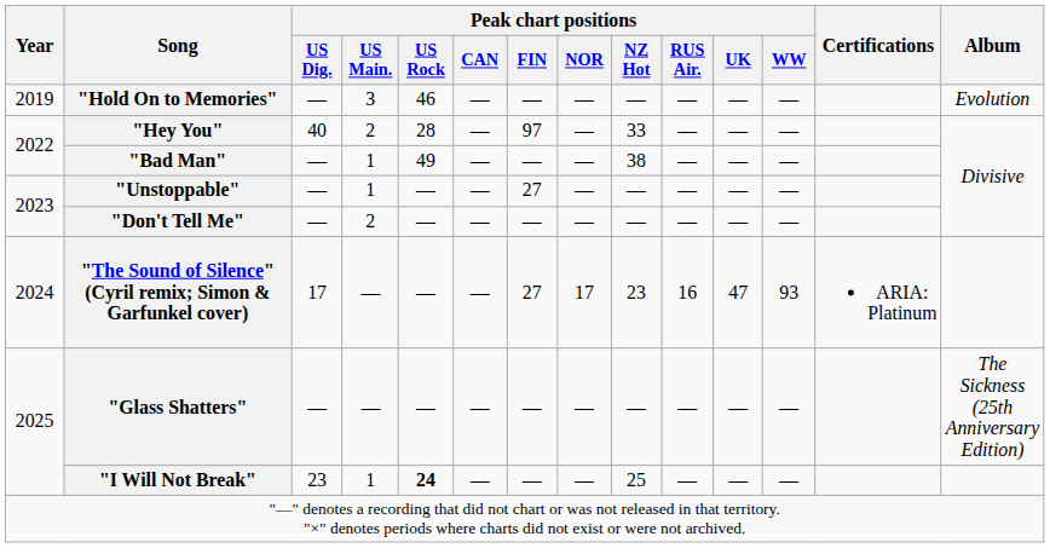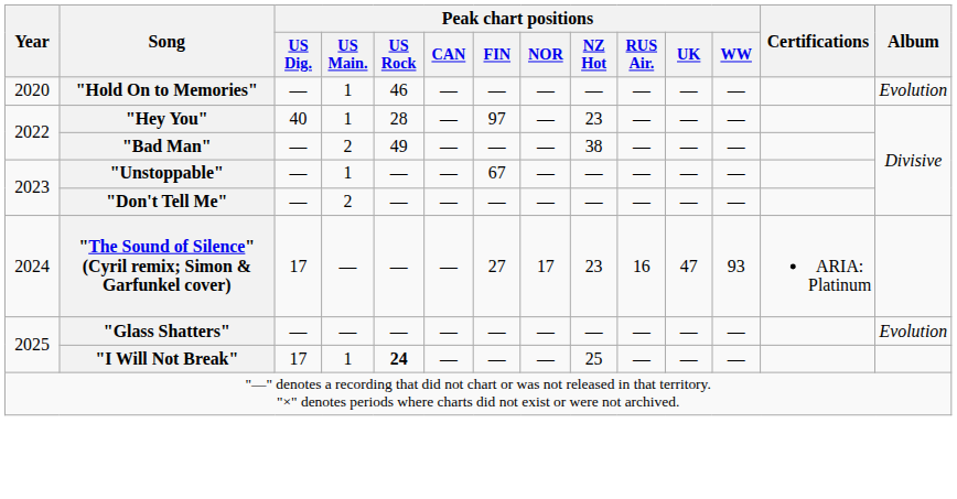 <table class="wikitable plainrowheaders" style="text-align:center;">
 <tr>
 <th scope="col" style="width:3em;" rowspan="2">Year</th>
 <th scope="col" rowspan="2" style="width:15em;">Song</th>
 <th scope="col" colspan="10">Peak chart positions</th>
 <th scope="col" rowspan="2">Certifications</th>
 <th scope="col" rowspan="2">Album</th>
 </tr>
 <tr>
 <th scope="col" style="width:3em;font-size:90%;"><a href='#'>US Dig.</a><br></th>
 <th scope="col" style="width:3em;font-size:90%;"><a href='#'>US<br>Main.</a><br></th>
 <th scope="col" style="width:3em;font-size:90%;"><a href='#'>US<br>Rock</a><br></th>
 <th scope="col" style="width:3em;font-size:90%;"><a href='#'>CAN</a><br></th>
 <th scope="col" style="width:3em;font-size:90%;"><a href='#'>FIN</a><br></th>
 <th scope="col" style="width:3em;font-size:90%;"><a href='#'>NOR</a><br></th>
 <th scope="col" style="width:3em;font-size:90%;"><a href='#'>NZ<br>Hot</a><br></th>
 <th scope="col" style="width:3em;font-size:90%;"><a href='#'>RUS<br>Air.</a><br></th>
 <th scope="col" style="width:3em;font-size:90%;"><a href='#'>UK</a><br></th>
 <th scope="col" style="width:3em;font-size:90%;"><a href='#'>WW</a><br></th>
 </tr>
 <tr>
-<td>2019</td>
+<td>2020</td>
 <th scope="row">"Hold On to Memories"</th>
 <td>—</td>
-<td>3</td>
+<td>1</td>
 <td>46</td>
 <td>—</td>
 <td>—</td>
 <td>—</td>
 <td>—</td>
 <td>—</td>
 <td>—</td>
 <td>—</td>
 <td></td>
 <td><em>Evolution</em></td>
 </tr>
 <tr>
 <td rowspan="2">2022</td>
 <th scope="row">"Hey You"</th>
 <td>40</td>
-<td>2</td>
+<td>1</td>
 <td>28</td>
 <td>—</td>
 <td>97</td>
 <td>—</td>
-<td>33</td>
+<td>23</td>
 <td>—</td>
 <td>—</td>
 <td>—</td>
 <td></td>
 <td rowspan="4"><em>Divisive</em></td>
 </tr>
 <tr>
 <th scope="row">"Bad Man"</th>
 <td>—</td>
-<td>1</td>
+<td>2</td>
 <td>49</td>
 <td>—</td>
 <td>—</td>
 <td>—</td>
 <td>38</td>
 <td>—</td>
 <td>—</td>
 <td>—</td>
 <td></td>
 </tr>
 <tr>
 <td rowspan="2">2023</td>
 <th scope="row">"Unstoppable"</th>
 <td>—</td>
 <td>1</td>
 <td>—</td>
 <td>—</td>
-<td>27</td>
+<td>67</td>
 <td>—</td>
 <td>—</td>
 <td>—</td>
 <td>—</td>
 <td>—</td>
 <td></td>
 </tr>
 <tr>
 <th scope="row">"Don't Tell Me"<br> </th>
 <td>—</td>
 <td>2</td>
 <td>—</td>
 <td>—</td>
 <td>—</td>
 <td>—</td>
 <td>—</td>
 <td>—</td>
 <td>—</td>
 <td>—</td>
 <td></td>
 </tr>
 <tr>
 <td>2024</td>
 <th scope="row">"<a href='#'>The Sound of Silence</a>"<br> <span>(Cyril remix; Simon & Garfunkel cover)</span></th>
 <td>17</td>
 <td>—</td>
 <td>—</td>
 <td>—</td>
 <td>27</td>
 <td>17</td>
 <td>23</td>
 <td>16</td>
 <td>47</td>
 <td>93</td>
 <td><br><ul><li>ARIA: Platinum</li></ul></td>
 <td></td>
 </tr>
 <tr>
 <td rowspan="2">2025</td>
 <th scope="row">"Glass Shatters" </th>
 <td>—</td>
 <td>—</td>
 <td>—</td>
 <td>—</td>
 <td>—</td>
 <td>—</td>
 <td>—</td>
 <td>—</td>
 <td>—</td>
 <td>—</td>
 <td></td>
-<td><em>The Sickness (25th Anniversary Edition)</em></td>
+<td><em>Evolution</em></td>
 </tr>
 <tr>
 <th scope="row">"I Will Not Break"</th>
-<td>23</td>
+<td>17</td>
 <td>1</td>
 <td><strong>24</strong></td>
 <td>—</td>
 <td>—</td>
 <td>—</td>
 <td>25</td>
 <td>—</td>
 <td>—</td>
 <td>—</td>
 <td></td>
 <td></td>
 </tr>
 <tr>
 <td colspan="14" style="font-size:85%">"—" denotes a recording that did not chart or was not released in that territory.<br>"×" denotes periods where charts did not exist or were not archived.</td>
 </tr>
 </table>
